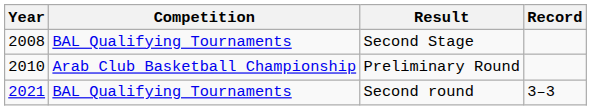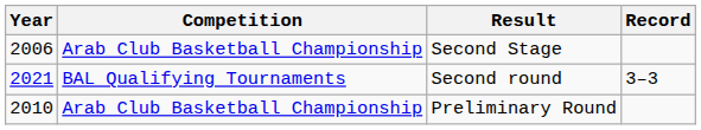 <table class="wikitable">
 <tr>
 <th>Year</th>
 <th>Competition</th>
 <th>Result</th>
 <th>Record</th>
 </tr>
 <tr>
-<td>2008</td>
-<td><a href='#'>BAL Qualifying Tournaments</a></td>
+<td>2006</td>
+<td><a href='#'>Arab Club Basketball Championship</a></td>
 <td>Second Stage</td>
-<td></td>
-</tr>
-<tr>
-<td>2010</td>
-<td><a href='#'>Arab Club Basketball Championship</a></td>
-<td>Preliminary Round</td>
 <td></td>
 </tr>
 <tr>
 <td><a href='#'>2021</a></td>
 <td><a href='#'>BAL Qualifying Tournaments</a></td>
 <td>Second round</td>
 <td>3–3</td>
 </tr>
+<tr>
+<td>2010</td>
+<td><a href='#'>Arab Club Basketball Championship</a></td>
+<td>Preliminary Round</td>
+<td></td>
+</tr>
 </table>
